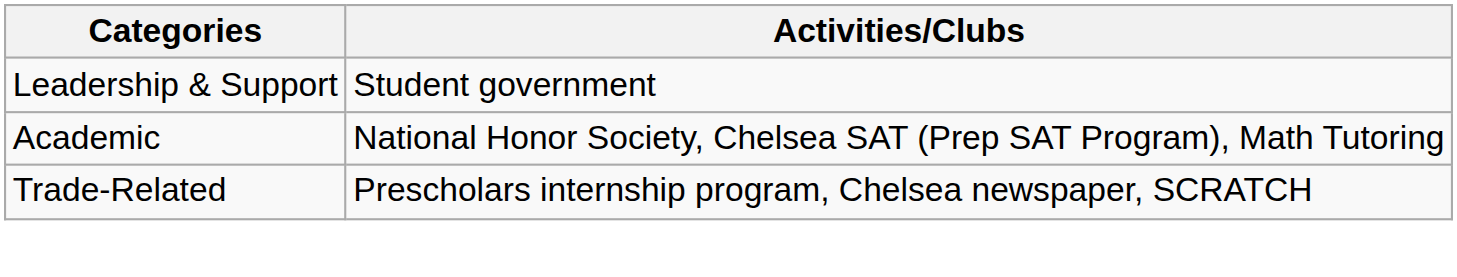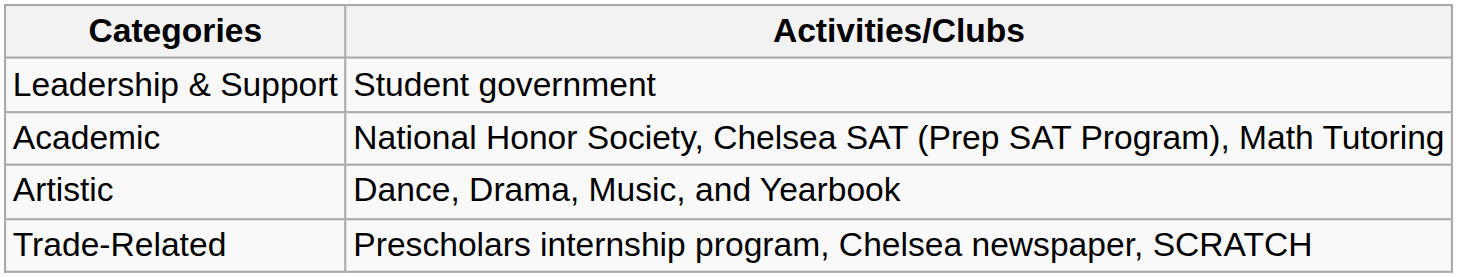 <table class="wikitable">
 <tr>
 <th>Categories</th>
 <th>Activities/Clubs</th>
 </tr>
 <tr>
 <td>Leadership & Support</td>
 <td>Student government</td>
 </tr>
 <tr>
 <td>Academic</td>
 <td>National Honor Society, Chelsea SAT (Prep SAT Program), Math Tutoring</td>
 </tr>
 <tr>
+<td>Artistic</td>
+<td>Dance, Drama, Music, and Yearbook</td>
+</tr>
+<tr>
 <td>Trade-Related</td>
 <td>Prescholars internship program, Chelsea newspaper, SCRATCH</td>
 </tr>
 </table>
